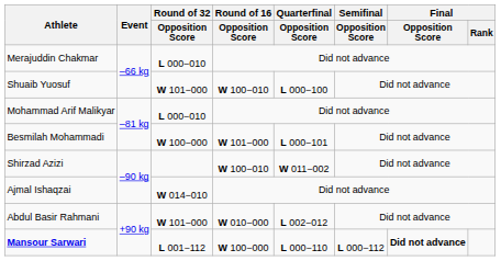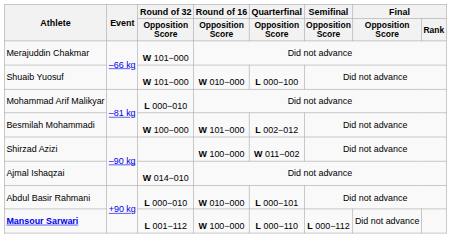 <table class=wikitable style=font-size:90%;text-align:center>
 <tr>
 <th rowspan=2>Athlete</th>
 <th rowspan=2>Event</th>
 <th>Round of 32</th>
 <th>Round of 16</th>
 <th>Quarterfinal</th>
 <th>Semifinal</th>
 <th colspan=2>Final</th>
 </tr>
 <tr style=font-size:95%>
 <th>Opposition<br>Score</th>
 <th>Opposition<br>Score</th>
 <th>Opposition<br>Score</th>
 <th>Opposition<br>Score</th>
 <th>Opposition<br>Score</th>
 <th>Rank</th>
 </tr>
 <tr>
 <td align=left>Merajuddin Chakmar</td>
 <td align=left rowspan=2><a href='#'>–66 kg</a></td>
-<td><br><strong>L</strong> 000−010</td>
+<td><br><strong>W</strong> 101−000</td>
 <td colspan=5>Did not advance</td>
 </tr>
 <tr>
 <td align=left>Shuaib Yuosuf</td>
 <td><br><strong>W</strong> 101−000</td>
-<td><br><strong>W</strong> 100−010</td>
+<td><br><strong>W</strong> 010−000</td>
 <td><br><strong>L</strong> 000−100</td>
 <td colspan=3>Did not advance</td>
 </tr>
 <tr>
 <td align=left>Mohammad Arif Malikyar</td>
 <td align=left rowspan=2><a href='#'>–81 kg</a></td>
 <td><br><strong>L</strong> 000−010</td>
 <td colspan=5>Did not advance</td>
 </tr>
 <tr>
 <td align=left>Besmilah Mohammadi</td>
 <td><br><strong>W</strong> 100−000</td>
 <td><br><strong>W</strong> 101−000</td>
-<td><br><strong>L</strong> 000−101</td>
+<td><br><strong>L</strong> 002−012</td>
 <td colspan=3>Did not advance</td>
 </tr>
 <tr>
 <td align=left>Shirzad Azizi</td>
 <td align=left rowspan=2><a href='#'>–90 kg</a></td>
 <td></td>
-<td><br><strong>W</strong> 100−010</td>
+<td><br><strong>W</strong> 100−000</td>
 <td><br><strong>W</strong> 011−002</td>
 <td colspan=3>Did not advance</td>
 </tr>
 <tr>
 <td align=left>Ajmal Ishaqzai</td>
 <td><br><strong>W</strong> 014−010</td>
 <td colspan=5>Did not advance</td>
 </tr>
 <tr>
 <td align=left>Abdul Basir Rahmani</td>
 <td align=left rowspan=2><a href='#'>+90 kg</a></td>
-<td><br><strong>W</strong> 101−000</td>
+<td><br><strong>L</strong> 000−010</td>
 <td><br><strong>W</strong> 010−000</td>
-<td><br><strong>L</strong> 002−012</td>
+<td><br><strong>L</strong> 000−101</td>
 <td colspan=3>Did not advance</td>
 </tr>
 <tr>
 <td align=left><strong><a href='#'>Mansour Sarwari</a></strong></td>
 <td><br><strong>L</strong> 001−112</td>
 <td><br><strong>W</strong> 100−000</td>
 <td><br><strong>L</strong> 000−110</td>
 <td><br><strong>L</strong> 000−112</td>
-<td><strong>Did not advance</strong></td>
+<td>Did not advance</td>
 <td></td>
 </tr>
 </table>
